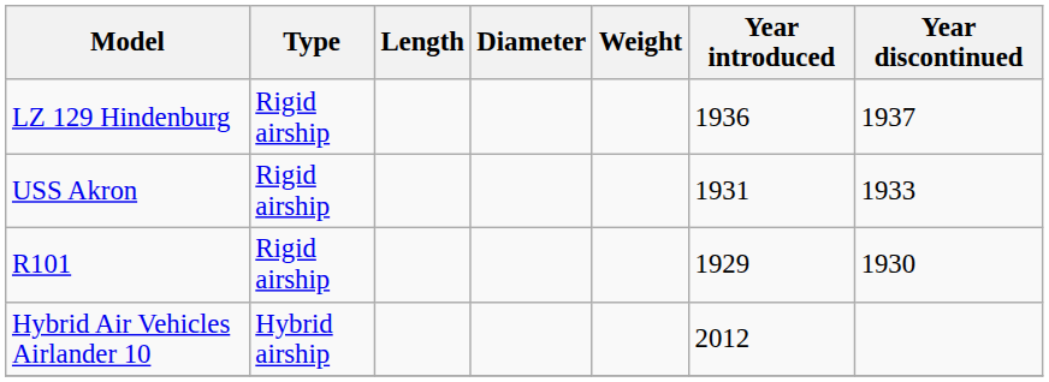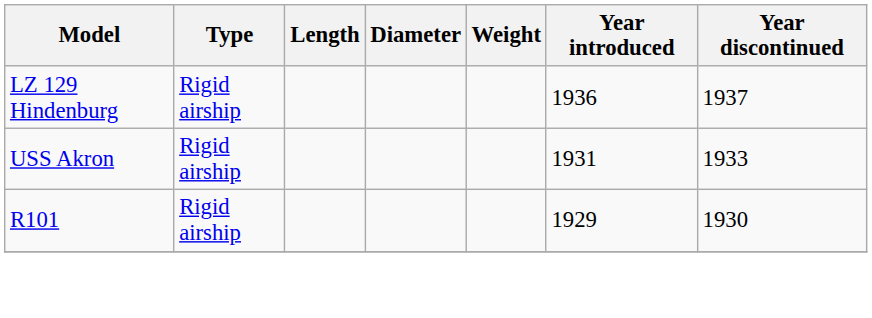 <table class="wikitable sortable">
 <tr>
 <th>Model</th>
 <th>Type</th>
 <th>Length</th>
 <th>Diameter</th>
 <th>Weight</th>
 <th>Year introduced</th>
 <th>Year discontinued</th>
 </tr>
 <tr>
 <td><a href='#'>LZ 129 Hindenburg</a></td>
 <td><a href='#'>Rigid airship</a></td>
 <td></td>
 <td></td>
 <td></td>
 <td>1936</td>
 <td>1937</td>
 </tr>
 <tr>
 <td><a href='#'>USS Akron</a></td>
 <td><a href='#'>Rigid airship</a></td>
 <td></td>
 <td></td>
 <td></td>
 <td>1931</td>
 <td>1933</td>
 </tr>
 <tr>
 <td><a href='#'>R101</a></td>
 <td><a href='#'>Rigid airship</a></td>
 <td></td>
 <td></td>
 <td></td>
 <td>1929</td>
 <td>1930</td>
 </tr>
 <tr>
-<td><a href='#'>Hybrid Air Vehicles Airlander 10</a></td>
-<td><a href='#'>Hybrid airship</a></td>
-<td></td>
-<td></td>
-<td></td>
-<td>2012</td>
-<td></td>
-</tr>
-<tr>
 </tr>
 </table>
